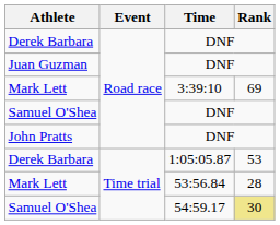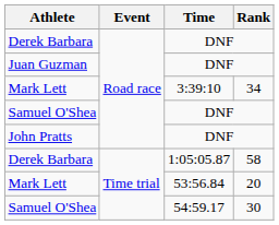 <table class=wikitable style="font-size:90%;">
 <tr>
 <th>Athlete</th>
 <th>Event</th>
 <th>Time</th>
 <th>Rank</th>
 </tr>
 <tr align=center>
 <td align=left><a href='#'>Derek Barbara</a></td>
 <td align=left rowspan=5><a href='#'>Road race</a></td>
 <td colspan=2>DNF</td>
 </tr>
 <tr align=center>
 <td align=left><a href='#'>Juan Guzman</a></td>
 <td colspan=2>DNF</td>
 </tr>
 <tr align=center>
 <td align=left><a href='#'>Mark Lett</a></td>
 <td>3:39:10</td>
-<td>69</td>
+<td>34</td>
 </tr>
 <tr align=center>
 <td align=left><a href='#'>Samuel O'Shea</a></td>
 <td colspan=2>DNF</td>
 </tr>
 <tr align=center>
 <td align=left><a href='#'>John Pratts</a></td>
 <td colspan=2>DNF</td>
 </tr>
 <tr align=center>
 <td align=left><a href='#'>Derek Barbara</a></td>
 <td align=left rowspan=3><a href='#'>Time trial</a></td>
 <td>1:05:05.87</td>
-<td>53</td>
+<td>58</td>
 </tr>
 <tr align=center>
 <td align=left><a href='#'>Mark Lett</a></td>
 <td>53:56.84</td>
-<td>28</td>
+<td>20</td>
 </tr>
 <tr align=center>
 <td align=left><a href='#'>Samuel O'Shea</a></td>
 <td>54:59.17</td>
-<td style="background: khaki;">30</td>
+<td>30</td>
 </tr>
 </table>
